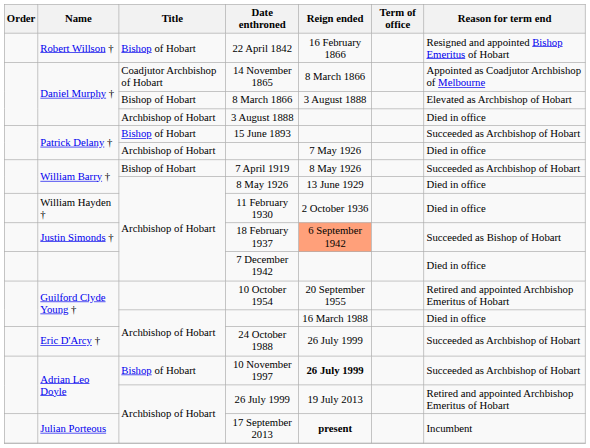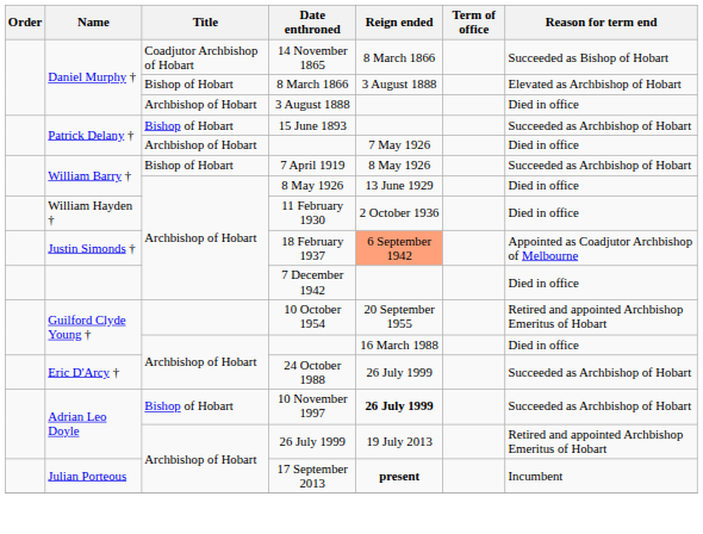 <table class="wikitable">
 <tr>
 <th>Order</th>
 <th>Name</th>
 <th>Title</th>
 <th>Date enthroned</th>
 <th>Reign ended</th>
 <th>Term of office</th>
 <th>Reason for term end</th>
 </tr>
 <tr>
-<td align="center"></td>
-<td><a href='#'>Robert Willson</a> †</td>
-<td><a href='#'>Bishop</a> of Hobart</td>
-<td align="center">22 April 1842</td>
-<td align="center">16 February 1866</td>
-<td align="right"></td>
-<td>Resigned and appointed <a href='#'>Bishop Emeritus</a> of Hobart</td>
-</tr>
-<tr>
 <td rowspan=3 align="center"></td>
 <td rowspan=3><a href='#'>Daniel Murphy</a> †</td>
 <td>Coadjutor Archbishop of Hobart</td>
 <td align="center">14 November 1865</td>
 <td align="center">8 March 1866</td>
 <td align="right"></td>
-<td>Appointed as Coadjutor Archbishop of <a href='#'>Melbourne</a></td>
+<td>Succeeded as Bishop of Hobart</td>
 </tr>
 <tr>
 <td>Bishop of Hobart</td>
 <td align="center">8 March 1866</td>
 <td align="center">3 August 1888</td>
 <td align="right"></td>
 <td>Elevated as Archbishop of Hobart</td>
 </tr>
 <tr>
 <td>Archbishop of Hobart</td>
 <td align="center">3 August 1888</td>
 <td align="center"></td>
 <td align="right"></td>
 <td>Died in office</td>
 </tr>
 <tr>
 <td rowspan=2 align="center"></td>
 <td rowspan=2><a href='#'>Patrick Delany</a> †</td>
 <td><a href='#'>Bishop</a> of Hobart</td>
 <td align="center">15 June 1893</td>
 <td align="center"></td>
 <td align="right"></td>
 <td>Succeeded as Archbishop of Hobart</td>
 </tr>
 <tr>
 <td>Archbishop of Hobart</td>
 <td align="center"></td>
 <td align="center">7 May 1926</td>
 <td align="right"></td>
 <td>Died in office</td>
 </tr>
 <tr>
 <td rowspan=2 align="center"></td>
 <td rowspan=2><a href='#'>William Barry</a> †</td>
 <td>Bishop of Hobart</td>
 <td align="center">7 April 1919</td>
 <td align="center">8 May 1926</td>
 <td align="right"></td>
 <td>Succeeded as Archbishop of Hobart</td>
 </tr>
 <tr>
 <td rowspan=4>Archbishop of Hobart</td>
 <td align="center">8 May 1926</td>
 <td align="center">13 June 1929</td>
 <td align="right"></td>
 <td>Died in office</td>
 </tr>
 <tr>
 <td align="center"></td>
 <td>William Hayden †</td>
 <td align="center">11 February 1930</td>
 <td align="center">2 October 1936</td>
 <td align="right"></td>
 <td>Died in office</td>
 </tr>
 <tr>
 <td align="center"></td>
 <td><a href='#'>Justin Simonds</a> †</td>
 <td align="center">18 February 1937</td>
 <td align="center" style="background: lightsalmon;">6 September 1942</td>
 <td align="right"></td>
-<td>Succeeded as Bishop of Hobart</td>
+<td>Appointed as Coadjutor Archbishop of <a href='#'>Melbourne</a></td>
 </tr>
 <tr>
 <td align="center"></td>
 <td></td>
 <td align="center">7 December 1942</td>
 <td align="center"></td>
 <td align="right"></td>
 <td>Died in office</td>
 </tr>
 <tr>
 <td rowspan=2 align="center"></td>
 <td rowspan=2><a href='#'>Guilford Clyde Young</a> †</td>
 <td></td>
 <td align="center">10 October 1954</td>
 <td align="center">20 September 1955</td>
 <td align="right"></td>
 <td>Retired and appointed Archbishop Emeritus of Hobart</td>
 </tr>
 <tr>
 <td rowspan=2>Archbishop of Hobart</td>
 <td align="center"></td>
 <td align="center">16 March 1988</td>
 <td align="right"></td>
 <td>Died in office</td>
 </tr>
 <tr>
 <td align="center"></td>
 <td><a href='#'>Eric D'Arcy</a> †</td>
 <td align="center">24 October 1988</td>
 <td align="center">26 July 1999</td>
 <td align="right"></td>
 <td>Succeeded as Archbishop of Hobart</td>
 </tr>
 <tr>
 <td rowspan=2 align="center"></td>
 <td rowspan=2><a href='#'>Adrian Leo Doyle</a></td>
 <td><a href='#'>Bishop</a> of Hobart</td>
 <td align="center">10 November 1997</td>
 <td align="center"><strong>26 July 1999</strong></td>
 <td align="right"></td>
 <td>Succeeded as Archbishop of Hobart</td>
 </tr>
 <tr>
 <td rowspan=2>Archbishop of Hobart</td>
 <td align="center">26 July 1999</td>
 <td align="center">19 July 2013</td>
 <td align="right"></td>
 <td>Retired and appointed Archbishop Emeritus of Hobart</td>
 </tr>
 <tr>
 <td align="center"></td>
 <td><a href='#'>Julian Porteous</a></td>
 <td align="center">17 September 2013</td>
 <td align="center"><strong>present</strong></td>
 <td align="right"></td>
 <td>Incumbent</td>
 </tr>
 <tr>
 </tr>
 </table>
